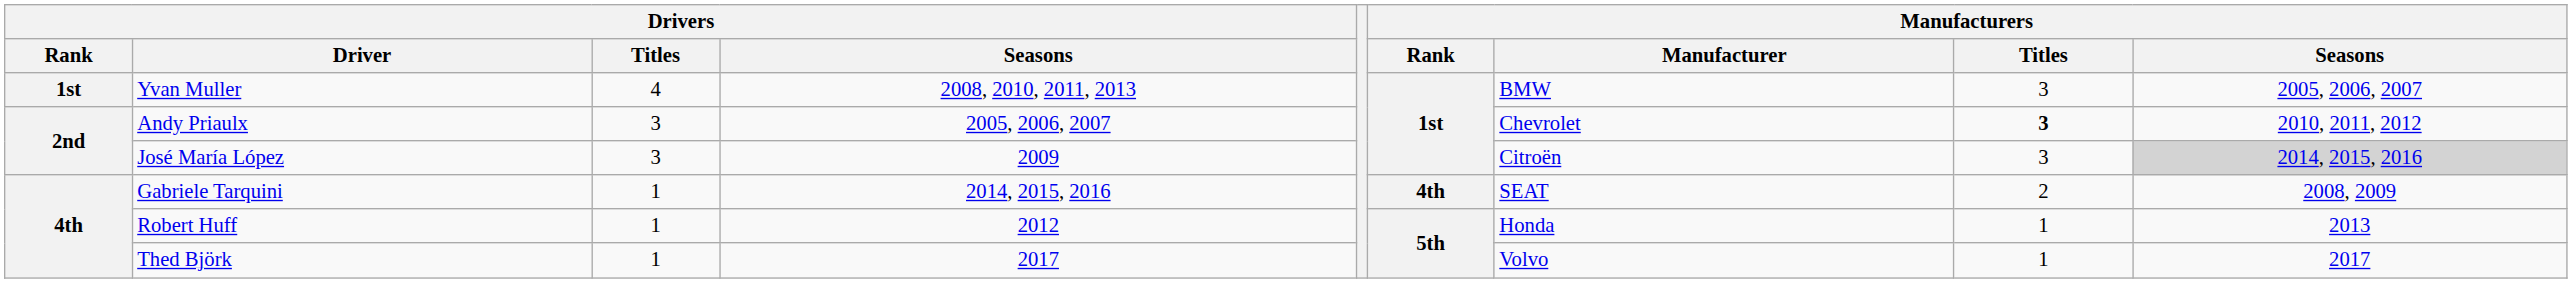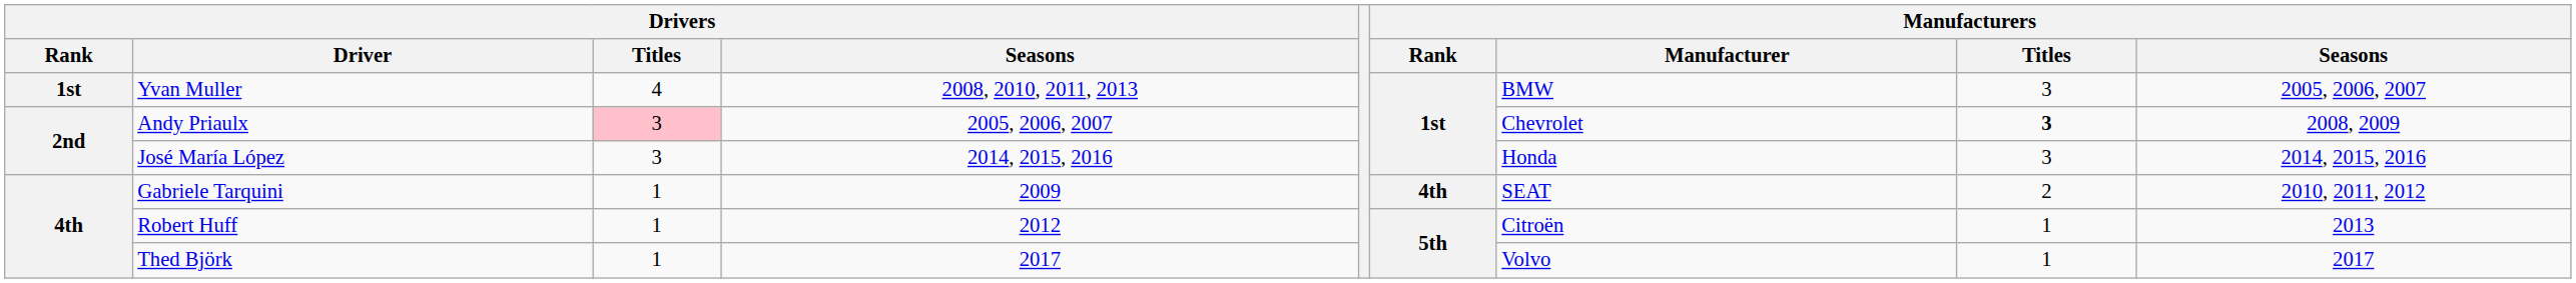 <table class="wikitable" style="text-align: center; width: 95%; font-size:95%">
 <tr>
 <th colspan=4 width=20% class=unsortable>Drivers</th>
 <th rowspan="8"></th>
 <th colspan=4 width=20% class=unsortable>Manufacturers</th>
 </tr>
 <tr>
 <th class=sortable width=5%>Rank</th>
 <th class=sortable width=18%>Driver</th>
 <th class=sortable width=5%>Titles</th>
 <th class=sortable width=25%>Seasons</th>
 <th class=sortable width=5%>Rank</th>
 <th class=sortable width=18%>Manufacturer</th>
 <th class=sortable width=7%>Titles</th>
 <th class=sortable width=25%>Seasons</th>
 </tr>
 <tr>
 <th>1st</th>
 <td align=left> <a href='#'>Yvan Muller</a></td>
 <td>4</td>
 <td><a href='#'>2008</a>, <a href='#'>2010</a>, <a href='#'>2011</a>, <a href='#'>2013</a></td>
 <th rowspan="3">1st</th>
 <td align=left> <a href='#'>BMW</a></td>
 <td>3</td>
 <td><a href='#'>2005</a>, <a href='#'>2006</a>, <a href='#'>2007</a></td>
 </tr>
 <tr>
 <th rowspan="2">2nd</th>
 <td align=left> <a href='#'>Andy Priaulx</a></td>
-<td>3</td>
+<td style="background: pink;">3</td>
 <td><a href='#'>2005</a>, <a href='#'>2006</a>, <a href='#'>2007</a></td>
 <td align=left> <a href='#'>Chevrolet</a></td>
 <td><strong>3</strong></td>
-<td><a href='#'>2010</a>, <a href='#'>2011</a>, <a href='#'>2012</a></td>
+<td><a href='#'>2008</a>, <a href='#'>2009</a></td>
 </tr>
 <tr>
 <td align=left> <a href='#'>José María López</a></td>
 <td>3</td>
-<td><a href='#'>2009</a></td>
-<td align=left> <a href='#'>Citroën</a></td>
+<td><a href='#'>2014</a>, <a href='#'>2015</a>, <a href='#'>2016</a></td>
+<td align=left> <a href='#'>Honda</a></td>
 <td>3</td>
-<td style="background: lightgrey;"><a href='#'>2014</a>, <a href='#'>2015</a>, <a href='#'>2016</a></td>
+<td><a href='#'>2014</a>, <a href='#'>2015</a>, <a href='#'>2016</a></td>
 </tr>
 <tr>
 <th rowspan="3">4th</th>
 <td align=left> <a href='#'>Gabriele Tarquini</a></td>
 <td>1</td>
-<td><a href='#'>2014</a>, <a href='#'>2015</a>, <a href='#'>2016</a></td>
+<td><a href='#'>2009</a></td>
 <th>4th</th>
 <td align=left> <a href='#'>SEAT</a></td>
 <td>2</td>
-<td><a href='#'>2008</a>, <a href='#'>2009</a></td>
+<td><a href='#'>2010</a>, <a href='#'>2011</a>, <a href='#'>2012</a></td>
 </tr>
 <tr>
 <td align=left> <a href='#'>Robert Huff</a></td>
 <td>1</td>
 <td><a href='#'>2012</a></td>
 <th rowspan="2">5th</th>
-<td align=left> <a href='#'>Honda</a></td>
+<td align=left> <a href='#'>Citroën</a></td>
 <td>1</td>
 <td><a href='#'>2013</a></td>
 </tr>
 <tr>
 <td align=left> <a href='#'>Thed Björk</a></td>
 <td>1</td>
 <td><a href='#'>2017</a></td>
 <td align=left> <a href='#'>Volvo</a></td>
 <td>1</td>
 <td><a href='#'>2017</a></td>
 </tr>
 </table>
